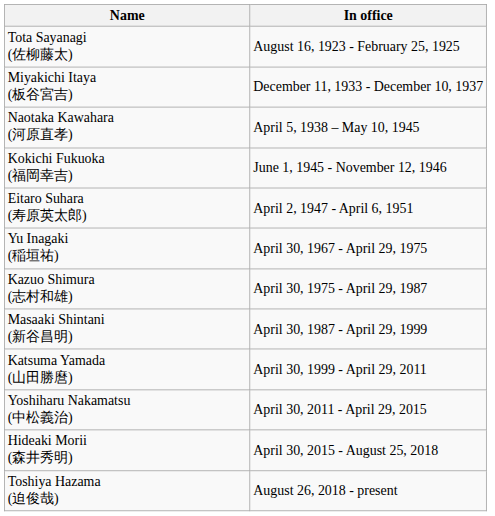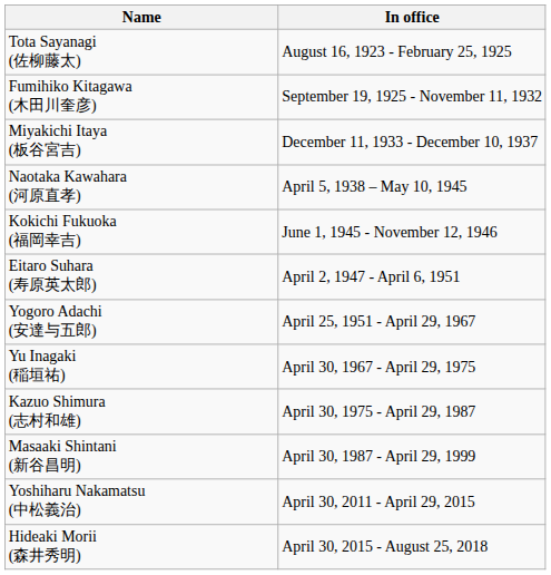 <table id class="sort wikitable" style="text-align:left">
 <tr>
 <th width="275">Name</th>
 <th>In office</th>
 </tr>
 <tr>
 <td>Tota Sayanagi <br>(佐柳藤太)<br></td>
 <td>August 16, 1923 - February 25, 1925</td>
+</tr>
+<tr>
+<td>Fumihiko Kitagawa <br>(木田川奎彦)<br></td>
+<td>September 19, 1925 - November 11, 1932</td>
 </tr>
 <tr>
 <td>Miyakichi Itaya <br>(板谷宮吉)<br></td>
 <td>December 11, 1933 - December 10, 1937</td>
 </tr>
 <tr>
 <td>Naotaka Kawahara <br>(河原直孝)<br></td>
 <td>April 5, 1938 – May 10, 1945</td>
 </tr>
 <tr>
 <td>Kokichi Fukuoka <br>(福岡幸吉)<br></td>
 <td>June 1, 1945 - November 12, 1946</td>
 </tr>
 <tr>
 <td>Eitaro Suhara <br>(寿原英太郎)<br></td>
 <td>April 2, 1947 - April 6, 1951</td>
 </tr>
 <tr>
+<td>Yogoro Adachi <br>(安達与五郎)<br></td>
+<td>April 25, 1951 - April 29, 1967</td>
+</tr>
+<tr>
 <td>Yu Inagaki <br>(稲垣祐)<br></td>
 <td>April 30, 1967 - April 29, 1975</td>
 </tr>
 <tr>
 <td>Kazuo Shimura <br>(志村和雄)<br></td>
 <td>April 30, 1975 - April 29, 1987</td>
 </tr>
 <tr>
 <td>Masaaki Shintani <br>(新谷昌明)<br></td>
 <td>April 30, 1987 - April 29, 1999</td>
 </tr>
 <tr>
-<td>Katsuma Yamada <br>(山田勝麿)<br></td>
-<td>April 30, 1999 - April 29, 2011</td>
-</tr>
-<tr>
 <td>Yoshiharu Nakamatsu <br>(中松義治)<br></td>
 <td>April 30, 2011 - April 29, 2015</td>
 </tr>
 <tr>
 <td>Hideaki Morii <br>(森井秀明)<br></td>
 <td>April 30, 2015 - August 25, 2018</td>
 </tr>
-<tr>
-<td>Toshiya Hazama <br>(迫俊哉)<br></td>
-<td>August 26, 2018 - present</td>
-</tr>
 </table>
